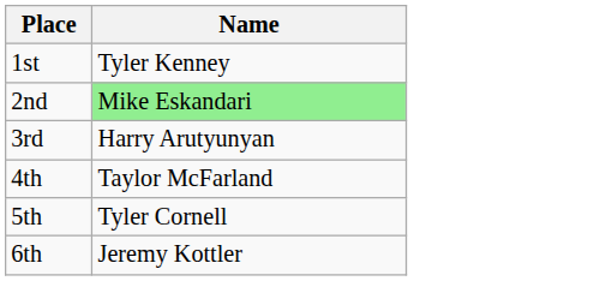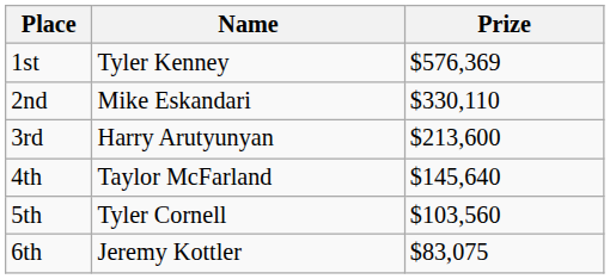 <table class="wikitable">
 <tr>
 <th style="width:50px;">Place</th>
 <th style="width:200px;">Name</th>
+<th style="width:125px;">Prize</th>
 </tr>
 <tr>
 <td>1st</td>
 <td> Tyler Kenney</td>
+<td>$576,369</td>
 </tr>
 <tr>
 <td>2nd</td>
-<td style="background: lightgreen;"> Mike Eskandari</td>
+<td> Mike Eskandari</td>
+<td>$330,110</td>
 </tr>
 <tr>
 <td>3rd</td>
 <td> Harry Arutyunyan</td>
+<td>$213,600</td>
 </tr>
 <tr>
 <td>4th</td>
 <td> Taylor McFarland</td>
+<td>$145,640</td>
 </tr>
 <tr>
 <td>5th</td>
 <td> Tyler Cornell</td>
+<td>$103,560</td>
 </tr>
 <tr>
 <td>6th</td>
 <td> Jeremy Kottler</td>
+<td>$83,075</td>
 </tr>
 </table>
